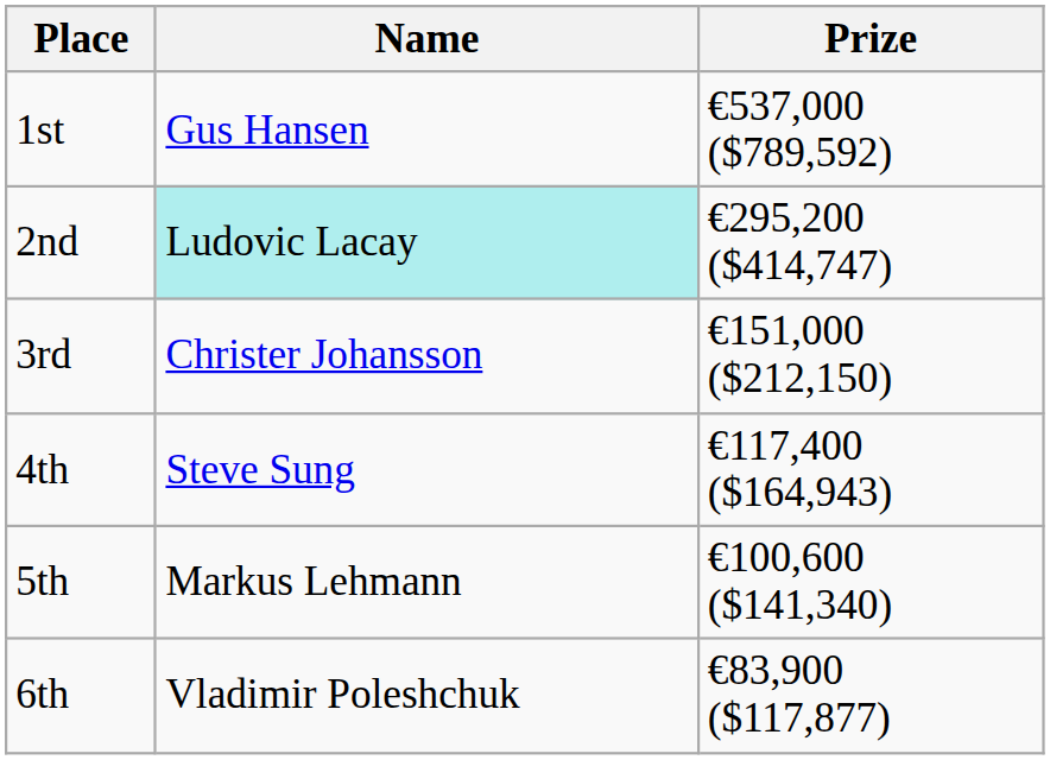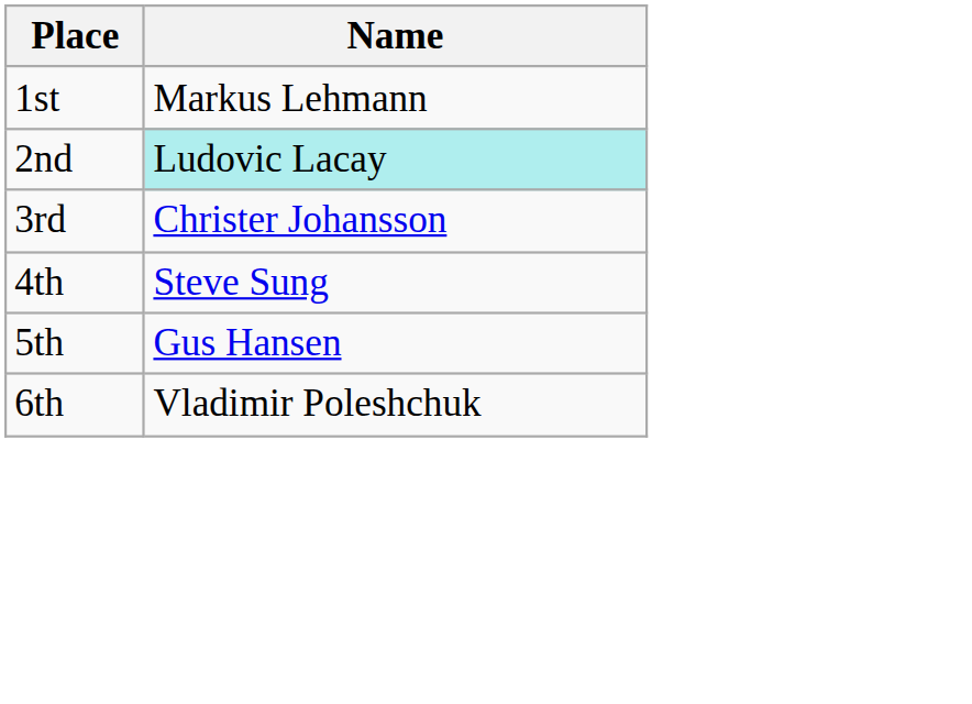 <table class="wikitable">
 <tr>
 <th width="50">Place</th>
 <th width="200">Name</th>
-<th width="125">Prize</th>
 </tr>
 <tr>
 <td>1st</td>
-<td><a href='#'>Gus Hansen</a></td>
-<td>€537,000 ($789,592)</td>
+<td>Markus Lehmann</td>
 </tr>
 <tr>
 <td>2nd</td>
 <td style="background: paleturquoise;">Ludovic Lacay</td>
-<td>€295,200 ($414,747)</td>
 </tr>
 <tr>
 <td>3rd</td>
 <td><a href='#'>Christer Johansson</a></td>
-<td>€151,000 ($212,150)</td>
 </tr>
 <tr>
 <td>4th</td>
 <td><a href='#'>Steve Sung</a></td>
-<td>€117,400 ($164,943)</td>
 </tr>
 <tr>
 <td>5th</td>
-<td>Markus Lehmann</td>
-<td>€100,600 ($141,340)</td>
+<td><a href='#'>Gus Hansen</a></td>
 </tr>
 <tr>
 <td>6th</td>
 <td>Vladimir Poleshchuk</td>
-<td>€83,900 ($117,877)</td>
 </tr>
 </table>
